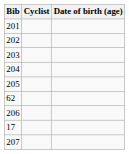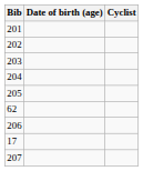 <table class="wikitable sortable" style="font-size:90%;">
 <tr>
 <th>Bib</th>
+<th>Date of birth (age)</th>
 <th>Cyclist</th>
-<th>Date of birth (age)</th>
 </tr>
 <tr>
 <td>201</td>
 <td></td>
 <td></td>
 </tr>
 <tr>
 <td>202</td>
 <td></td>
 <td></td>
 </tr>
 <tr>
 <td>203</td>
 <td></td>
 <td></td>
 </tr>
 <tr>
 <td>204</td>
 <td></td>
 <td></td>
 </tr>
 <tr>
 <td>205</td>
 <td></td>
 <td></td>
 </tr>
 <tr>
 <td>62</td>
 <td></td>
 <td></td>
 </tr>
 <tr>
 <td>206</td>
 <td></td>
 <td></td>
 </tr>
 <tr>
 <td>17</td>
 <td></td>
 <td></td>
 </tr>
 <tr>
 <td>207</td>
 <td></td>
 <td></td>
 </tr>
 </table>
